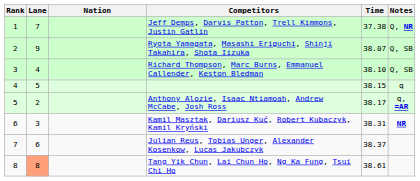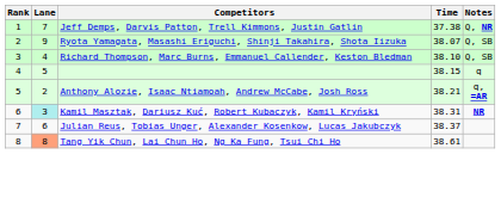 <table class="wikitable sortable"  style="width:75%; text-align:center; font-size:95%;">
 <tr>
 <th width=15>Rank</th>
 <th width=15>Lane</th>
-<th width=300>Nation</th>
 <th width=700>Competitors</th>
 <th width=15>Time</th>
 <th width=15>Notes</th>
 </tr>
 <tr style="background:#cfc;">
 <td>1</td>
 <td>7</td>
-<td align=left></td>
 <td align=left><a href='#'>Jeff Demps</a>, <a href='#'>Darvis Patton</a>, <a href='#'>Trell Kimmons</a>, <a href='#'>Justin Gatlin</a></td>
 <td>37.38</td>
 <td>Q, <strong><a href='#'>NR</a></strong></td>
 </tr>
 <tr style="background:#cfc;">
 <td>2</td>
 <td>9</td>
-<td align=left></td>
 <td align=left><a href='#'>Ryota Yamagata</a>, <a href='#'>Masashi Eriguchi</a>, <a href='#'>Shinji Takahira</a>, <a href='#'>Shota Iizuka</a></td>
 <td>38.07</td>
 <td>Q, SB</td>
 </tr>
 <tr style="background:#cfc;">
 <td>3</td>
 <td>4</td>
-<td align=left></td>
 <td align=left><a href='#'>Richard Thompson</a>, <a href='#'>Marc Burns</a>, <a href='#'>Emmanuel Callender</a>, <a href='#'>Keston Bledman</a></td>
 <td>38.10</td>
 <td>Q, SB</td>
 </tr>
 <tr style="background:#dfd;">
 <td>4</td>
 <td>5</td>
 <td align=left></td>
-<td align=left></td>
 <td>38.15</td>
 <td>q</td>
 </tr>
 <tr style="background:#dfd;">
 <td>5</td>
 <td>2</td>
-<td align=left></td>
 <td align=left><a href='#'>Anthony Alozie</a>, <a href='#'>Isaac Ntiamoah</a>, <a href='#'>Andrew McCabe</a>, <a href='#'>Josh Ross</a></td>
-<td>38.17</td>
+<td>38.21</td>
 <td>q, <strong><a href='#'>=AR</a></strong></td>
 </tr>
 <tr>
 <td>6</td>
-<td>3</td>
-<td align=left></td>
+<td style="background: paleturquoise;">3</td>
 <td align=left><a href='#'>Kamil Masztak</a>, <a href='#'>Dariusz Kuć</a>, <a href='#'>Robert Kubaczyk</a>, <a href='#'>Kamil Kryński</a></td>
 <td>38.31</td>
 <td><strong><a href='#'>NR</a></strong></td>
 </tr>
 <tr>
 <td>7</td>
 <td>6</td>
-<td align=left></td>
 <td align=left><a href='#'>Julian Reus</a>, <a href='#'>Tobias Unger</a>, <a href='#'>Alexander Kosenkow</a>, <a href='#'>Lucas Jakubczyk</a></td>
 <td>38.37</td>
 <td></td>
 </tr>
 <tr>
 <td>8</td>
 <td style="background: lightsalmon;">8</td>
-<td align=left></td>
 <td align=left><a href='#'>Tang Yik Chun</a>, <a href='#'>Lai Chun Ho</a>, <a href='#'>Ng Ka Fung</a>, <a href='#'>Tsui Chi Ho</a></td>
 <td>38.61</td>
 <td></td>
 </tr>
 </table>
